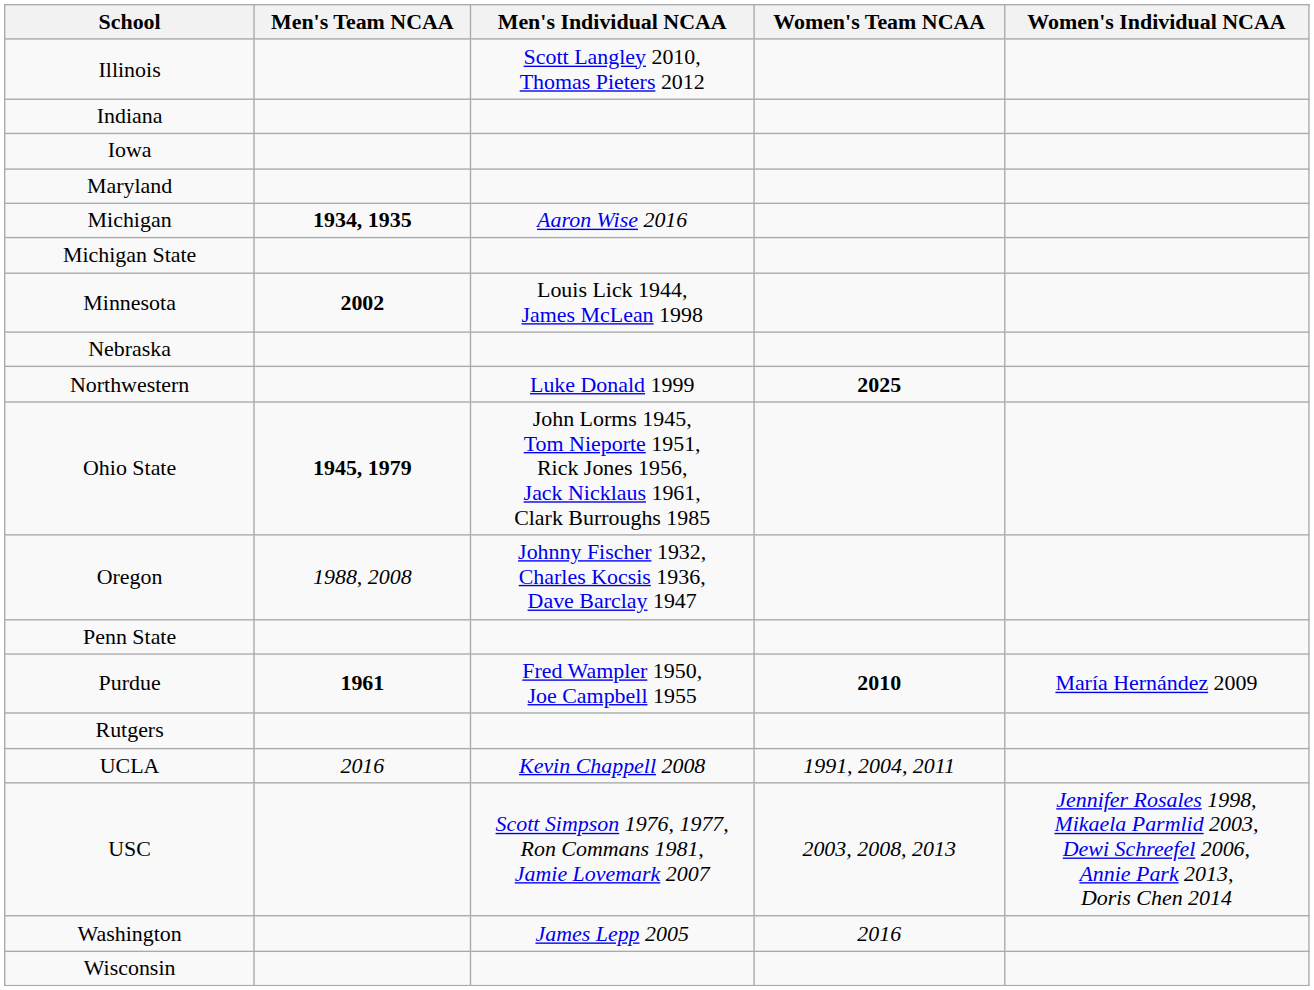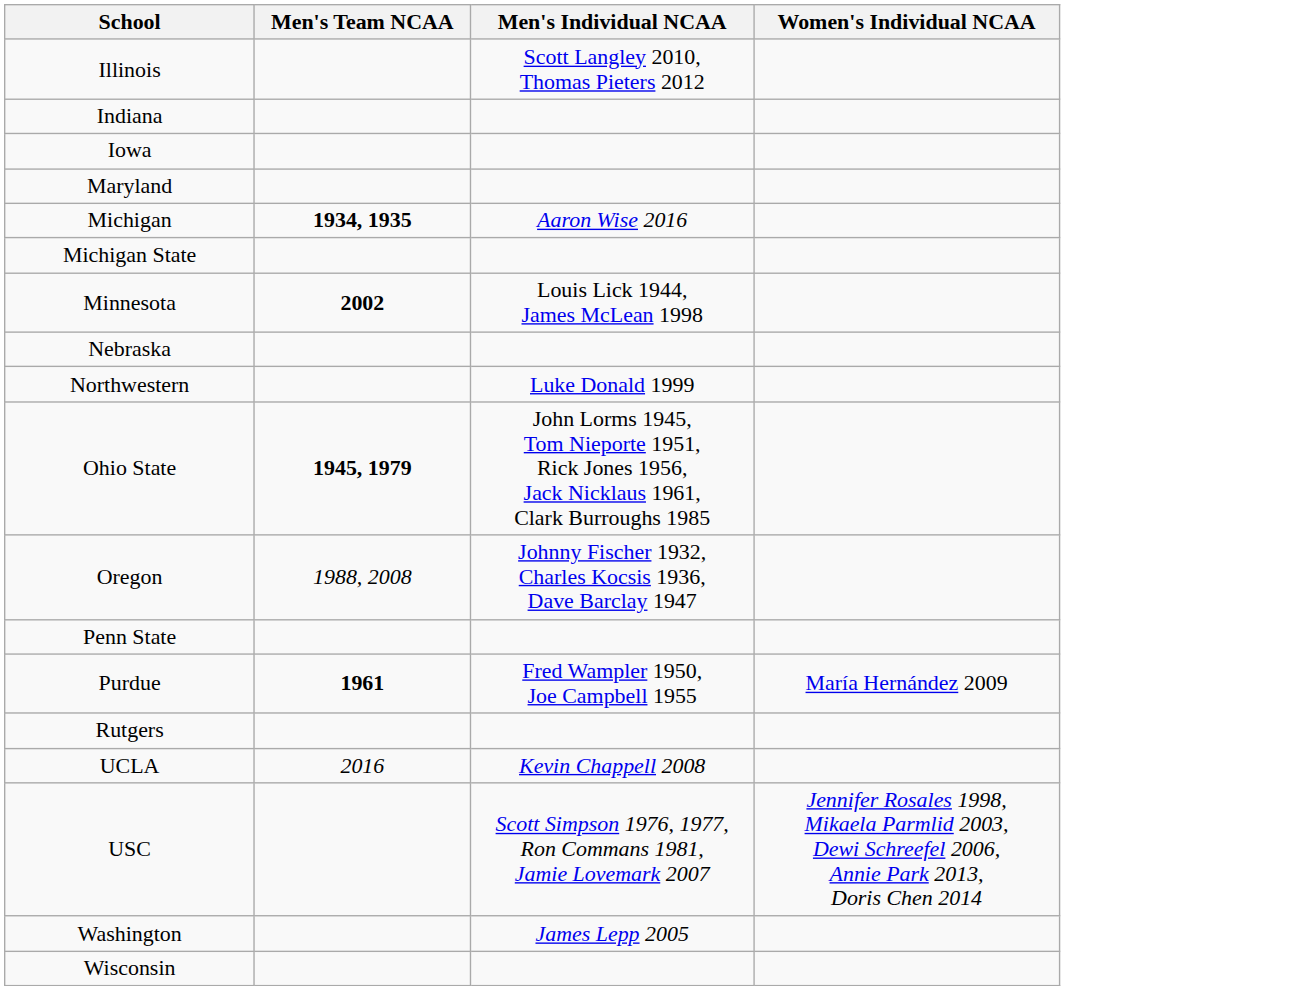 <table class="wikitable sortable" style="text-align: center;">
 <tr>
 <th style="width:175px;">School</th>
 <th style="width:150px;">Men's Team NCAA</th>
 <th style="width:200px;">Men's Individual NCAA</th>
-<th style="width:175px;">Women's Team NCAA</th>
 <th style="width:215px;">Women's Individual NCAA</th>
 </tr>
 <tr>
 <td>Illinois</td>
 <td></td>
 <td><a href='#'>Scott Langley</a> 2010,<br><a href='#'>Thomas Pieters</a> 2012</td>
 <td></td>
-<td></td>
 </tr>
 <tr>
 <td>Indiana</td>
-<td></td>
 <td></td>
 <td></td>
 <td></td>
 </tr>
 <tr>
 <td>Iowa</td>
 <td></td>
 <td></td>
 <td></td>
-<td></td>
 </tr>
 <tr>
 <td>Maryland</td>
-<td></td>
 <td></td>
 <td></td>
 <td></td>
 </tr>
 <tr>
 <td>Michigan</td>
 <td><strong>1934, 1935</strong></td>
 <td><em><a href='#'>Aaron Wise</a> 2016</em></td>
 <td></td>
-<td></td>
 </tr>
 <tr>
 <td>Michigan State</td>
-<td></td>
 <td></td>
 <td></td>
 <td></td>
 </tr>
 <tr>
 <td>Minnesota</td>
 <td><strong>2002</strong></td>
 <td>Louis Lick 1944,<br><a href='#'>James McLean</a> 1998</td>
 <td></td>
-<td></td>
 </tr>
 <tr>
 <td>Nebraska</td>
-<td></td>
 <td></td>
 <td></td>
 <td></td>
 </tr>
 <tr>
 <td>Northwestern</td>
 <td></td>
 <td><a href='#'>Luke Donald</a> 1999</td>
-<td><strong>2025</strong></td>
 <td></td>
 </tr>
 <tr>
 <td>Ohio State</td>
 <td><strong>1945, 1979</strong></td>
 <td>John Lorms 1945,<br><a href='#'>Tom Nieporte</a> 1951,<br>Rick Jones 1956,<br><a href='#'>Jack Nicklaus</a> 1961,<br>Clark Burroughs 1985</td>
 <td></td>
-<td></td>
 </tr>
 <tr>
 <td>Oregon</td>
 <td><em>1988, 2008</em></td>
 <td><a href='#'>Johnny Fischer</a> 1932,<br><a href='#'>Charles Kocsis</a> 1936,<br><a href='#'>Dave Barclay</a> 1947</td>
 <td></td>
-<td></td>
 </tr>
 <tr>
 <td>Penn State</td>
-<td></td>
 <td></td>
 <td></td>
 <td></td>
 </tr>
 <tr>
 <td>Purdue</td>
 <td><strong>1961</strong></td>
 <td><a href='#'>Fred Wampler</a> 1950,<br><a href='#'>Joe Campbell</a> 1955</td>
-<td><strong>2010</strong></td>
 <td><a href='#'>María Hernández</a> 2009</td>
 </tr>
 <tr>
 <td>Rutgers</td>
-<td></td>
 <td></td>
 <td></td>
 <td></td>
 </tr>
 <tr>
 <td>UCLA</td>
 <td><em>2016</em></td>
 <td><em><a href='#'>Kevin Chappell</a> 2008</em></td>
-<td><em>1991, 2004, 2011</em></td>
 <td></td>
 </tr>
 <tr>
 <td>USC</td>
 <td></td>
 <td><em><a href='#'>Scott Simpson</a> 1976, 1977,<br>Ron Commans 1981,<br><a href='#'>Jamie Lovemark</a> 2007</em></td>
-<td><em>2003, 2008, 2013</em></td>
 <td><em><a href='#'>Jennifer Rosales</a> 1998,<br><a href='#'>Mikaela Parmlid</a> 2003,<br><a href='#'>Dewi Schreefel</a> 2006,<br><a href='#'>Annie Park</a> 2013,<br>Doris Chen 2014</em></td>
 </tr>
 <tr>
 <td>Washington</td>
 <td></td>
 <td><em><a href='#'>James Lepp</a> 2005</em></td>
-<td><em>2016</em></td>
 <td></td>
 </tr>
 <tr>
 <td>Wisconsin</td>
 <td></td>
 <td></td>
 <td></td>
-<td></td>
 </tr>
 </table>
